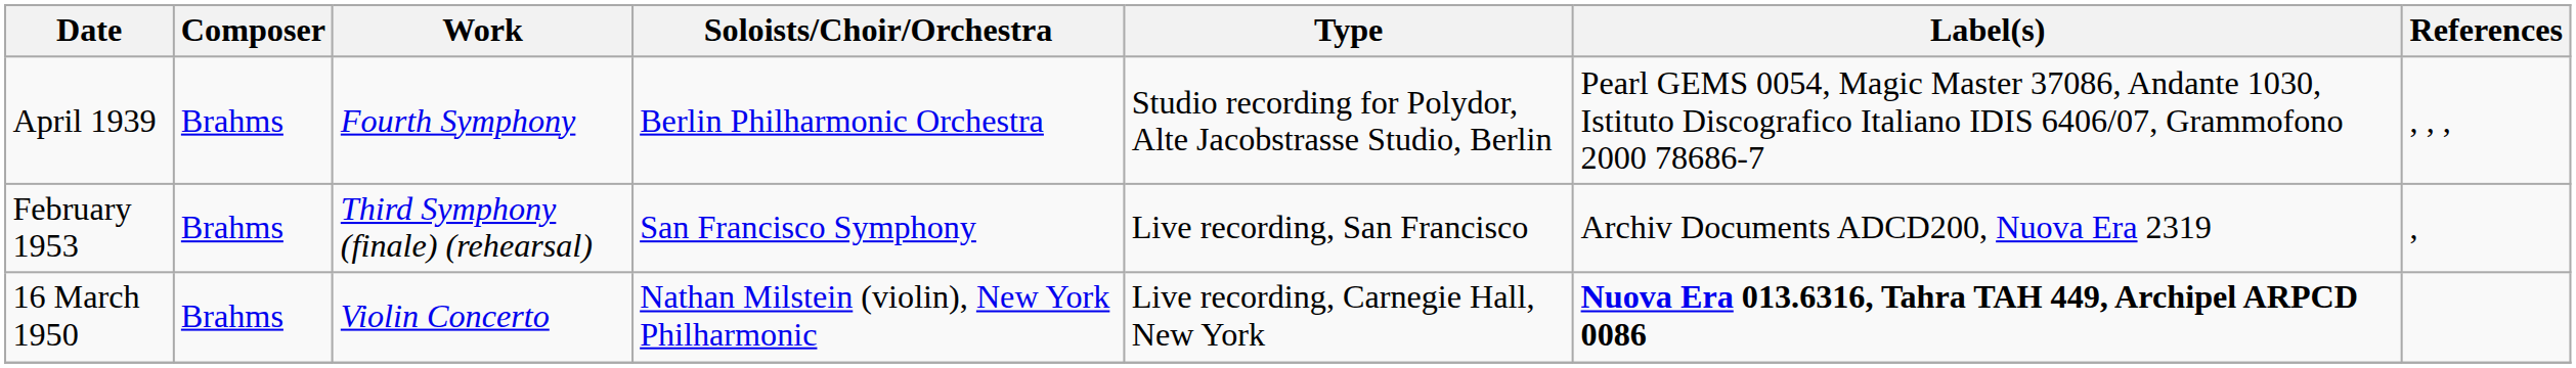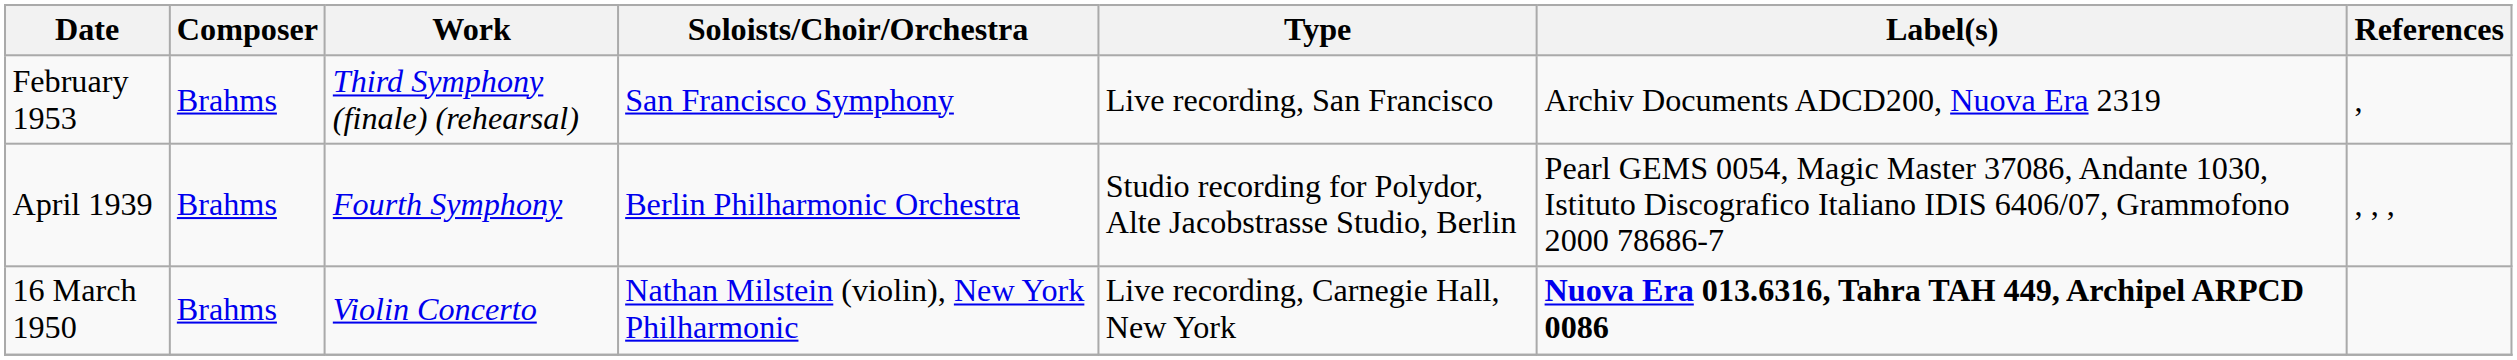 <table class="wikitable">
 <tr>
 <th>Date</th>
 <th>Composer</th>
 <th>Work</th>
 <th>Soloists/Choir/Orchestra</th>
 <th>Type</th>
 <th>Label(s)</th>
 <th>References</th>
 </tr>
 <tr>
+<td>February 1953</td>
+<td><a href='#'>Brahms</a></td>
+<td><em><a href='#'>Third Symphony</a> (finale) (rehearsal)</em> </td>
+<td><a href='#'>San Francisco Symphony</a></td>
+<td>Live recording, San Francisco</td>
+<td>Archiv Documents ADCD200, <a href='#'>Nuova Era</a> 2319</td>
+<td>, </td>
+</tr>
+<tr>
 <td>April 1939</td>
 <td><a href='#'>Brahms</a></td>
 <td><em><a href='#'>Fourth Symphony</a></em></td>
 <td><a href='#'>Berlin Philharmonic Orchestra</a></td>
 <td>Studio recording for Polydor, Alte Jacobstrasse Studio, Berlin</td>
 <td>Pearl GEMS 0054, Magic Master 37086, Andante 1030, Istituto Discografico Italiano IDIS 6406/07, Grammofono 2000 78686-7</td>
 <td>, , , </td>
-</tr>
-<tr>
-<td>February 1953</td>
-<td><a href='#'>Brahms</a></td>
-<td><em><a href='#'>Third Symphony</a> (finale) (rehearsal)</em> </td>
-<td><a href='#'>San Francisco Symphony</a></td>
-<td>Live recording, San Francisco</td>
-<td>Archiv Documents ADCD200, <a href='#'>Nuova Era</a> 2319</td>
-<td>, </td>
 </tr>
 <tr>
 <td>16 March 1950</td>
 <td><a href='#'>Brahms</a></td>
 <td><em><a href='#'>Violin Concerto</a></em></td>
 <td><a href='#'>Nathan Milstein</a> (violin), <a href='#'>New York Philharmonic</a></td>
 <td>Live recording, Carnegie Hall, New York</td>
 <td><strong><a href='#'>Nuova Era</a> 013.6316, Tahra TAH 449, Archipel ARPCD 0086</strong></td>
 <td></td>
 </tr>
 <tr>
 </tr>
 </table>
